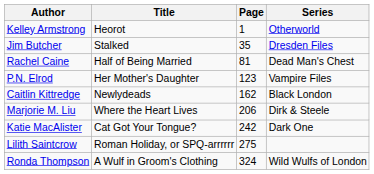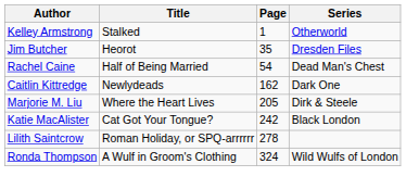 <table class="wikitable">
 <tr>
 <th>Author</th>
 <th>Title</th>
 <th>Page</th>
 <th>Series</th>
 </tr>
 <tr>
 <td><a href='#'>Kelley Armstrong</a></td>
-<td>Heorot</td>
+<td>Stalked</td>
 <td>1</td>
 <td><a href='#'>Otherworld</a></td>
 </tr>
 <tr>
 <td><a href='#'>Jim Butcher</a></td>
-<td>Stalked</td>
+<td>Heorot</td>
 <td>35</td>
 <td><a href='#'>Dresden Files</a></td>
 </tr>
 <tr>
 <td><a href='#'>Rachel Caine</a></td>
 <td>Half of Being Married</td>
-<td>81</td>
+<td>54</td>
 <td>Dead Man's Chest</td>
-</tr>
-<tr>
-<td><a href='#'>P.N. Elrod</a></td>
-<td>Her Mother's Daughter</td>
-<td>123</td>
-<td>Vampire Files</td>
 </tr>
 <tr>
 <td><a href='#'>Caitlin Kittredge</a></td>
 <td>Newlydeads</td>
 <td>162</td>
-<td>Black London</td>
+<td>Dark One</td>
 </tr>
 <tr>
 <td><a href='#'>Marjorie M. Liu</a></td>
 <td>Where the Heart Lives</td>
-<td>206</td>
+<td>205</td>
 <td>Dirk & Steele</td>
 </tr>
 <tr>
 <td><a href='#'>Katie MacAlister</a></td>
 <td>Cat Got Your Tongue?</td>
 <td>242</td>
-<td>Dark One</td>
+<td>Black London</td>
 </tr>
 <tr>
 <td><a href='#'>Lilith Saintcrow</a></td>
 <td>Roman Holiday, or SPQ-arrrrrr</td>
-<td>275</td>
+<td>278</td>
 <td></td>
 </tr>
 <tr>
 <td><a href='#'>Ronda Thompson</a></td>
 <td>A Wulf in Groom's Clothing</td>
 <td>324</td>
 <td>Wild Wulfs of London</td>
 </tr>
 </table>
